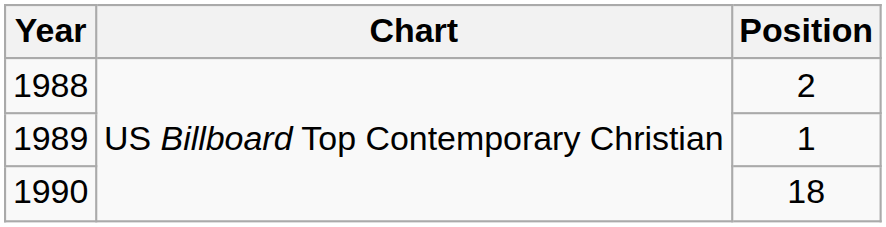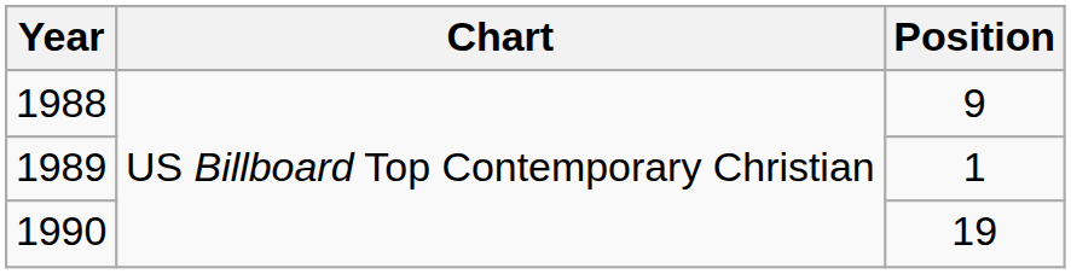 <table class="wikitable sortable">
 <tr>
 <th>Year</th>
 <th>Chart</th>
 <th>Position</th>
 </tr>
 <tr>
 <td>1988</td>
 <td rowspan="3">US <em>Billboard</em> Top Contemporary Christian</td>
-<td style="text-align:center;">2</td>
+<td style="text-align:center;">9</td>
 </tr>
 <tr>
 <td>1989</td>
 <td style="text-align:center;">1</td>
 </tr>
 <tr>
 <td>1990</td>
-<td style="text-align:center;">18</td>
+<td style="text-align:center;">19</td>
 </tr>
 </table>
